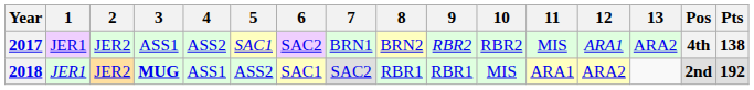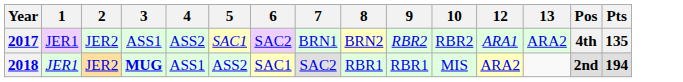 <table class="wikitable" style="text-align:center;">
 <tr>
 <th>Year</th>
 <th>1</th>
 <th>2</th>
 <th>3</th>
 <th>4</th>
 <th>5</th>
 <th>6</th>
 <th>7</th>
 <th>8</th>
 <th>9</th>
 <th>10</th>
-<th>11</th>
 <th>12</th>
 <th>13</th>
 <th>Pos</th>
 <th>Pts</th>
 </tr>
 <tr>
 <th><a href='#'>2017</a></th>
 <td style="background:#efcfff;"><a href='#'>JER1</a><br></td>
 <td style="background:#dfffdf;"><a href='#'>JER2</a><br></td>
 <td style="background:#dfffdf;"><a href='#'>ASS1</a><br></td>
 <td style="background:#dfffdf;"><a href='#'>ASS2</a><br></td>
 <td style="background:#ffffbf;"><em><a href='#'>SAC1</a></em><br></td>
 <td style="background:#efcfff;"><a href='#'>SAC2</a><br></td>
 <td style="background:#dfffdf;"><a href='#'>BRN1</a><br></td>
 <td style="background:#ffffbf;"><a href='#'>BRN2</a><br></td>
 <td style="background:#dfffdf;"><em><a href='#'>RBR2</a></em><br></td>
 <td style="background:#dfffdf;"><a href='#'>RBR2</a><br></td>
-<td style="background:#dfffdf;"><a href='#'>MIS</a><br></td>
 <td style="background:#dfffdf;"><em><a href='#'>ARA1</a></em><br></td>
 <td style="background:#dfffdf;"><a href='#'>ARA2</a><br></td>
 <th>4th</th>
-<th>138</th>
+<th>135</th>
 </tr>
 <tr>
 <th><a href='#'>2018</a></th>
 <td style="background:#dfffdf;"><em><a href='#'>JER1</a></em><br></td>
 <td style="background:#ffdf9f;"><a href='#'>JER2</a><br></td>
 <td style="background:#dfffdf;"><strong><a href='#'>MUG</a><br></strong></td>
 <td style="background:#dfffdf;"><a href='#'>ASS1</a><br></td>
 <td style="background:#dfffdf;"><a href='#'>ASS2</a><br></td>
 <td style="background:#ffffbf;"><a href='#'>SAC1</a><br></td>
 <td style="background:#dfdfdf;"><a href='#'>SAC2</a><br></td>
 <td style="background:#dfffdf;"><a href='#'>RBR1</a><br></td>
 <td style="background:#dfffdf;"><a href='#'>RBR1</a><br></td>
 <td style="background:#dfffdf;"><a href='#'>MIS</a><br></td>
-<td style="background:#ffffbf;"><a href='#'>ARA1</a><br></td>
 <td style="background:#ffffbf;"><a href='#'>ARA2</a><br></td>
 <td></td>
 <th style="background:#dfdfdf;">2nd</th>
-<th style="background:#dfdfdf;">192</th>
+<th style="background:#dfdfdf;">194</th>
 </tr>
 </table>
